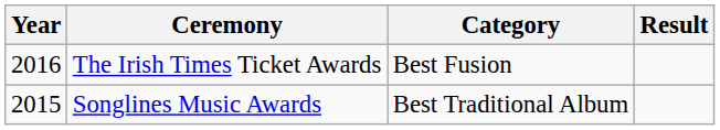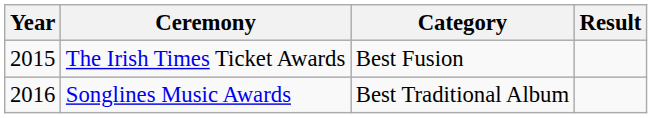 <table class="wikitable">
 <tr>
 <th>Year</th>
 <th>Ceremony</th>
 <th>Category</th>
 <th>Result</th>
 </tr>
 <tr>
-<td>2016</td>
+<td>2015</td>
 <td><a href='#'>The Irish Times</a> Ticket Awards</td>
 <td>Best Fusion</td>
 <td></td>
 </tr>
 <tr>
-<td>2015</td>
+<td>2016</td>
 <td><a href='#'>Songlines Music Awards</a></td>
 <td>Best Traditional Album </td>
 <td></td>
 </tr>
 </table>
